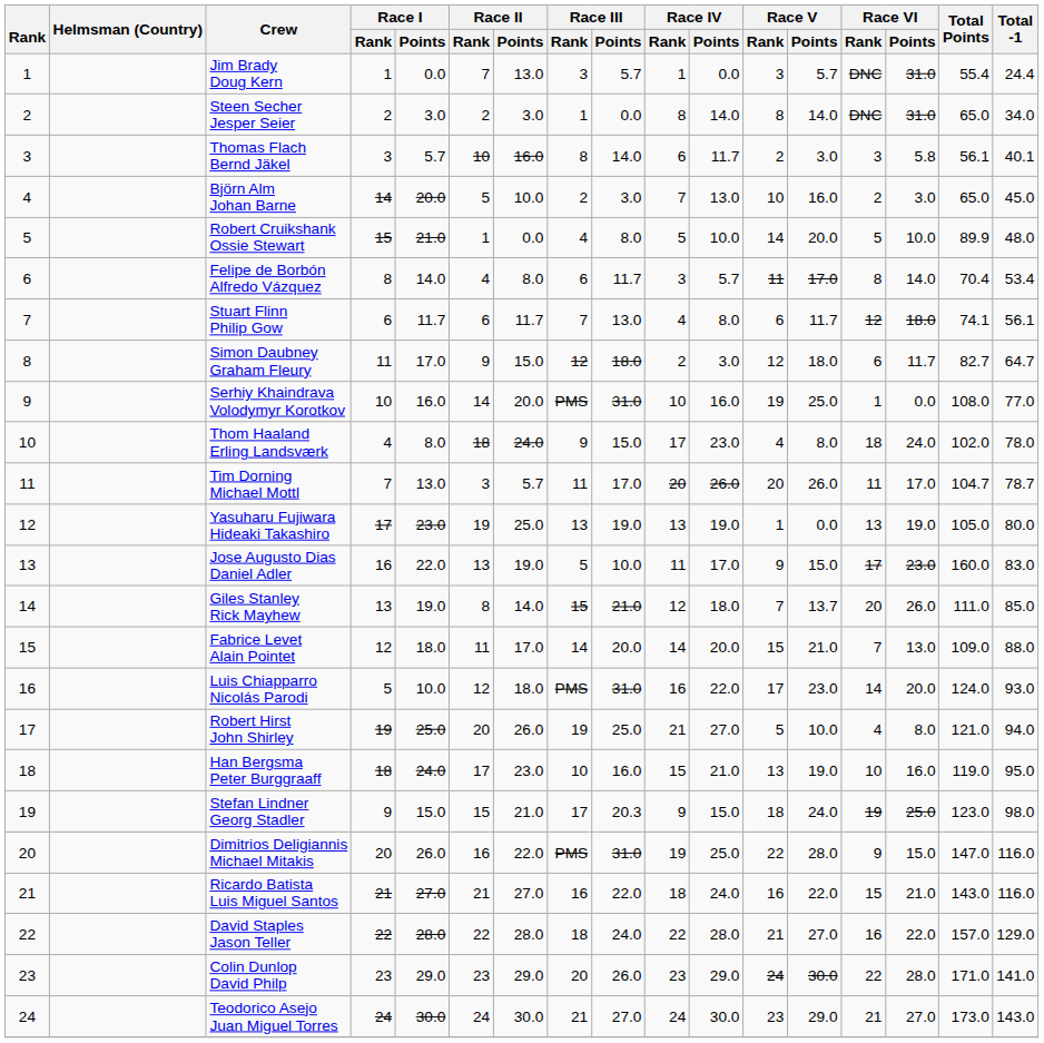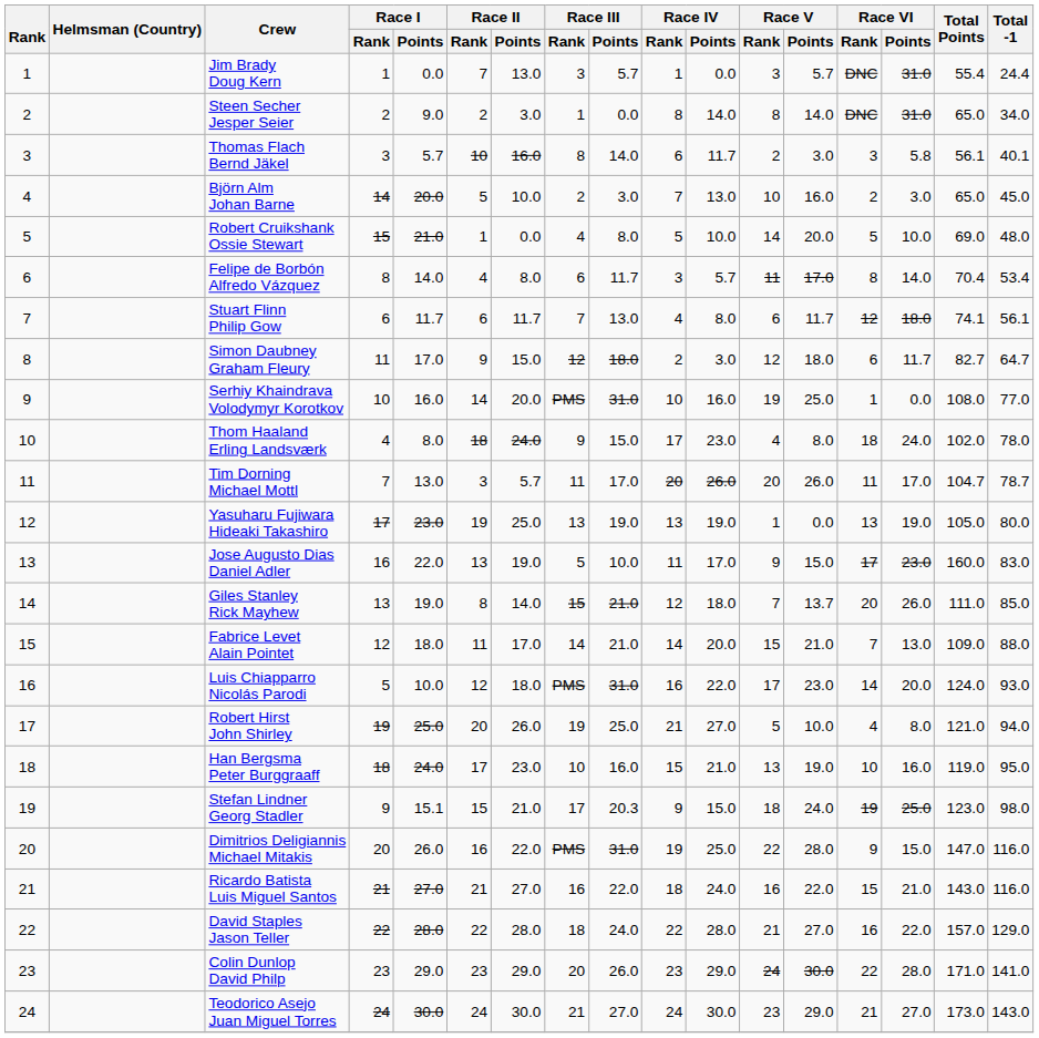 <table class="wikitable" style="text-align:right; font-size:90%">
 <tr>
 <th rowspan="2"><br>Rank</th>
 <th rowspan="2">Helmsman (Country)</th>
 <th rowspan="2">Crew</th>
 <th colspan="2">Race I</th>
 <th colspan="2">Race II</th>
 <th colspan="2">Race III</th>
 <th colspan="2">Race IV</th>
 <th colspan="2">Race V</th>
 <th colspan="2">Race VI</th>
 <th rowspan="2">Total <br>Points <br></th>
 <th rowspan="2">Total<br>-1<br></th>
 </tr>
 <tr>
 <th>Rank</th>
 <th>Points</th>
 <th>Rank</th>
 <th>Points</th>
 <th>Rank</th>
 <th>Points</th>
 <th>Rank</th>
 <th>Points</th>
 <th>Rank</th>
 <th>Points</th>
 <th>Rank</th>
 <th>Points</th>
 </tr>
 <tr>
 <td align=center>1</td>
 <td align=left></td>
 <td align=left><a href='#'>Jim Brady</a> <br><a href='#'>Doug Kern</a> </td>
 <td>1</td>
 <td>0.0</td>
 <td>7</td>
 <td>13.0</td>
 <td>3</td>
 <td>5.7</td>
 <td>1</td>
 <td>0.0</td>
 <td>3</td>
 <td>5.7</td>
 <td><s>DNC</s></td>
 <td><s>31.0</s></td>
 <td>55.4</td>
 <td>24.4</td>
 </tr>
 <tr>
 <td align=center>2</td>
 <td align=left></td>
 <td align=left><a href='#'>Steen Secher</a> <br><a href='#'>Jesper Seier</a> </td>
 <td>2</td>
-<td>3.0</td>
+<td>9.0</td>
 <td>2</td>
 <td>3.0</td>
 <td>1</td>
 <td>0.0</td>
 <td>8</td>
 <td>14.0</td>
 <td>8</td>
 <td>14.0</td>
 <td><s>DNC</s></td>
 <td><s>31.0</s></td>
 <td>65.0</td>
 <td>34.0</td>
 </tr>
 <tr>
 <td align=center>3</td>
 <td align=left></td>
 <td align=left><a href='#'>Thomas Flach</a> <br><a href='#'>Bernd Jäkel</a> </td>
 <td>3</td>
 <td>5.7</td>
 <td><s>10</s></td>
 <td><s>16.0</s></td>
 <td>8</td>
 <td>14.0</td>
 <td>6</td>
 <td>11.7</td>
 <td>2</td>
 <td>3.0</td>
 <td>3</td>
 <td>5.8</td>
 <td>56.1</td>
 <td>40.1</td>
 </tr>
 <tr>
 <td align=center>4</td>
 <td align=left></td>
 <td align=left><a href='#'>Björn Alm</a> <br><a href='#'>Johan Barne</a> </td>
 <td><s>14</s></td>
 <td><s>20.0</s></td>
 <td>5</td>
 <td>10.0</td>
 <td>2</td>
 <td>3.0</td>
 <td>7</td>
 <td>13.0</td>
 <td>10</td>
 <td>16.0</td>
 <td>2</td>
 <td>3.0</td>
 <td>65.0</td>
 <td>45.0</td>
 </tr>
 <tr>
 <td align=center>5</td>
 <td align=left></td>
 <td align=left><a href='#'>Robert Cruikshank</a> <br><a href='#'>Ossie Stewart</a> </td>
 <td><s>15</s></td>
 <td><s>21.0</s></td>
 <td>1</td>
 <td>0.0</td>
 <td>4</td>
 <td>8.0</td>
 <td>5</td>
 <td>10.0</td>
 <td>14</td>
 <td>20.0</td>
 <td>5</td>
 <td>10.0</td>
-<td>89.9</td>
+<td>69.0</td>
 <td>48.0</td>
 </tr>
 <tr>
 <td align=center>6</td>
 <td align=left></td>
 <td align=left><a href='#'>Felipe de Borbón</a> <br><a href='#'>Alfredo Vázquez</a> </td>
 <td>8</td>
 <td>14.0</td>
 <td>4</td>
 <td>8.0</td>
 <td>6</td>
 <td>11.7</td>
 <td>3</td>
 <td>5.7</td>
 <td><s>11</s></td>
 <td><s>17.0</s></td>
 <td>8</td>
 <td>14.0</td>
 <td>70.4</td>
 <td>53.4</td>
 </tr>
 <tr>
 <td align=center>7</td>
 <td align=left></td>
 <td align=left><a href='#'>Stuart Flinn</a>  <br> <a href='#'>Philip Gow</a> </td>
 <td>6</td>
 <td>11.7</td>
 <td>6</td>
 <td>11.7</td>
 <td>7</td>
 <td>13.0</td>
 <td>4</td>
 <td>8.0</td>
 <td>6</td>
 <td>11.7</td>
 <td><s>12</s></td>
 <td><s>18.0</s></td>
 <td>74.1</td>
 <td>56.1</td>
 </tr>
 <tr>
 <td align=center>8</td>
 <td align=left></td>
 <td align=left><a href='#'>Simon Daubney</a> <br><a href='#'>Graham Fleury</a> </td>
 <td>11</td>
 <td>17.0</td>
 <td>9</td>
 <td>15.0</td>
 <td><s>12</s></td>
 <td><s>18.0</s></td>
 <td>2</td>
 <td>3.0</td>
 <td>12</td>
 <td>18.0</td>
 <td>6</td>
 <td>11.7</td>
 <td>82.7</td>
 <td>64.7</td>
 </tr>
 <tr>
 <td align=center>9</td>
 <td align=left></td>
 <td align=left><a href='#'>Serhiy Khaindrava</a> <br><a href='#'>Volodymyr Korotkov</a> </td>
 <td>10</td>
 <td>16.0</td>
 <td>14</td>
 <td>20.0</td>
 <td><s>PMS</s></td>
 <td><s>31.0</s></td>
 <td>10</td>
 <td>16.0</td>
 <td>19</td>
 <td>25.0</td>
 <td>1</td>
 <td>0.0</td>
 <td>108.0</td>
 <td>77.0</td>
 </tr>
 <tr>
 <td align=center>10</td>
 <td align=left></td>
 <td align=left><a href='#'>Thom Haaland</a> <br><a href='#'>Erling Landsværk</a> </td>
 <td>4</td>
 <td>8.0</td>
 <td><s>18</s></td>
 <td><s>24.0</s></td>
 <td>9</td>
 <td>15.0</td>
 <td>17</td>
 <td>23.0</td>
 <td>4</td>
 <td>8.0</td>
 <td>18</td>
 <td>24.0</td>
 <td>102.0</td>
 <td>78.0</td>
 </tr>
 <tr>
 <td align=center>11</td>
 <td align=left></td>
 <td align=left><a href='#'>Tim Dorning</a> <br><a href='#'>Michael Mottl</a> </td>
 <td>7</td>
 <td>13.0</td>
 <td>3</td>
 <td>5.7</td>
 <td>11</td>
 <td>17.0</td>
 <td><s>20</s></td>
 <td><s>26.0</s></td>
 <td>20</td>
 <td>26.0</td>
 <td>11</td>
 <td>17.0</td>
 <td>104.7</td>
 <td>78.7</td>
 </tr>
 <tr>
 <td align=center>12</td>
 <td align=left></td>
 <td align=left><a href='#'>Yasuharu Fujiwara</a> <br><a href='#'>Hideaki Takashiro</a> </td>
 <td><s>17</s></td>
 <td><s>23.0</s></td>
 <td>19</td>
 <td>25.0</td>
 <td>13</td>
 <td>19.0</td>
 <td>13</td>
 <td>19.0</td>
 <td>1</td>
 <td>0.0</td>
 <td>13</td>
 <td>19.0</td>
 <td>105.0</td>
 <td>80.0</td>
 </tr>
 <tr>
 <td align=center>13</td>
 <td align=left></td>
 <td align=left><a href='#'>Jose Augusto Dias</a>  <br> <a href='#'>Daniel Adler</a> </td>
 <td>16</td>
 <td>22.0</td>
 <td>13</td>
 <td>19.0</td>
 <td>5</td>
 <td>10.0</td>
 <td>11</td>
 <td>17.0</td>
 <td>9</td>
 <td>15.0</td>
 <td><s>17</s></td>
 <td><s>23.0</s></td>
 <td>160.0</td>
 <td>83.0</td>
 </tr>
 <tr>
 <td align=center>14</td>
 <td align=left></td>
 <td align=left><a href='#'>Giles Stanley</a> <br><a href='#'>Rick Mayhew</a> </td>
 <td>13</td>
 <td>19.0</td>
 <td>8</td>
 <td>14.0</td>
 <td><s>15</s></td>
 <td><s>21.0</s></td>
 <td>12</td>
 <td>18.0</td>
 <td>7</td>
 <td>13.7</td>
 <td>20</td>
 <td>26.0</td>
 <td>111.0</td>
 <td>85.0</td>
 </tr>
 <tr>
 <td align=center>15</td>
 <td align=left></td>
 <td align=left><a href='#'>Fabrice Levet</a> <br><a href='#'>Alain Pointet</a> </td>
 <td>12</td>
 <td>18.0</td>
 <td>11</td>
 <td>17.0</td>
 <td>14</td>
-<td>20.0</td>
+<td>21.0</td>
 <td>14</td>
 <td>20.0</td>
 <td>15</td>
 <td>21.0</td>
 <td>7</td>
 <td>13.0</td>
 <td>109.0</td>
 <td>88.0</td>
 </tr>
 <tr>
 <td align=center>16</td>
 <td align=left></td>
 <td align=left><a href='#'>Luis Chiapparro</a> <br><a href='#'>Nicolás Parodi</a> </td>
 <td>5</td>
 <td>10.0</td>
 <td>12</td>
 <td>18.0</td>
 <td><s>PMS</s></td>
 <td><s>31.0</s></td>
 <td>16</td>
 <td>22.0</td>
 <td>17</td>
 <td>23.0</td>
 <td>14</td>
 <td>20.0</td>
 <td>124.0</td>
 <td>93.0</td>
 </tr>
 <tr>
 <td align=center>17</td>
 <td align=left></td>
 <td align=left><a href='#'>Robert Hirst</a> <br><a href='#'>John Shirley</a> </td>
 <td><s>19</s></td>
 <td><s>25.0</s></td>
 <td>20</td>
 <td>26.0</td>
 <td>19</td>
 <td>25.0</td>
 <td>21</td>
 <td>27.0</td>
 <td>5</td>
 <td>10.0</td>
 <td>4</td>
 <td>8.0</td>
 <td>121.0</td>
 <td>94.0</td>
 </tr>
 <tr>
 <td align=center>18</td>
 <td align=left></td>
 <td align=left><a href='#'>Han Bergsma</a> <br><a href='#'>Peter Burggraaff</a> </td>
 <td><s>18</s></td>
 <td><s>24.0</s></td>
 <td>17</td>
 <td>23.0</td>
 <td>10</td>
 <td>16.0</td>
 <td>15</td>
 <td>21.0</td>
 <td>13</td>
 <td>19.0</td>
 <td>10</td>
 <td>16.0</td>
 <td>119.0</td>
 <td>95.0</td>
 </tr>
 <tr>
 <td align=center>19</td>
 <td align=left></td>
 <td align=left><a href='#'>Stefan Lindner</a> <br><a href='#'>Georg Stadler</a> </td>
 <td>9</td>
-<td>15.0</td>
+<td>15.1</td>
 <td>15</td>
 <td>21.0</td>
 <td>17</td>
 <td>20.3</td>
 <td>9</td>
 <td>15.0</td>
 <td>18</td>
 <td>24.0</td>
 <td><s>19</s></td>
 <td><s>25.0</s></td>
 <td>123.0</td>
 <td>98.0</td>
 </tr>
 <tr>
 <td align=center>20</td>
 <td align=left></td>
 <td align=left><a href='#'>Dimitrios Deligiannis</a> <br><a href='#'>Michael Mitakis</a> </td>
 <td>20</td>
 <td>26.0</td>
 <td>16</td>
 <td>22.0</td>
 <td><s>PMS</s></td>
 <td><s>31.0</s></td>
 <td>19</td>
 <td>25.0</td>
 <td>22</td>
 <td>28.0</td>
 <td>9</td>
 <td>15.0</td>
 <td>147.0</td>
 <td>116.0</td>
 </tr>
 <tr>
 <td align=center>21</td>
 <td align=left></td>
 <td align=left><a href='#'>Ricardo Batista</a> <br><a href='#'>Luis Miguel Santos</a> </td>
 <td><s>21</s></td>
 <td><s>27.0</s></td>
 <td>21</td>
 <td>27.0</td>
 <td>16</td>
 <td>22.0</td>
 <td>18</td>
 <td>24.0</td>
 <td>16</td>
 <td>22.0</td>
 <td>15</td>
 <td>21.0</td>
 <td>143.0</td>
 <td>116.0</td>
 </tr>
 <tr>
 <td align=center>22</td>
 <td align=left></td>
 <td align=left><a href='#'>David Staples</a> <br><a href='#'>Jason Teller</a> </td>
 <td><s>22</s></td>
 <td><s>28.0</s></td>
 <td>22</td>
 <td>28.0</td>
 <td>18</td>
 <td>24.0</td>
 <td>22</td>
 <td>28.0</td>
 <td>21</td>
 <td>27.0</td>
 <td>16</td>
 <td>22.0</td>
 <td>157.0</td>
 <td>129.0</td>
 </tr>
 <tr>
 <td align=center>23</td>
 <td align=left></td>
 <td align=left><a href='#'>Colin Dunlop</a> <br><a href='#'>David Philp</a> </td>
 <td>23</td>
 <td>29.0</td>
 <td>23</td>
 <td>29.0</td>
 <td>20</td>
 <td>26.0</td>
 <td>23</td>
 <td>29.0</td>
 <td><s>24</s></td>
 <td><s>30.0</s></td>
 <td>22</td>
 <td>28.0</td>
 <td>171.0</td>
 <td>141.0</td>
 </tr>
 <tr>
 <td align=center>24</td>
 <td align=left></td>
 <td align=left><a href='#'>Teodorico Asejo</a> <br><a href='#'>Juan Miguel Torres</a> </td>
 <td><s>24</s></td>
 <td><s>30.0</s></td>
 <td>24</td>
 <td>30.0</td>
 <td>21</td>
 <td>27.0</td>
 <td>24</td>
 <td>30.0</td>
 <td>23</td>
 <td>29.0</td>
 <td>21</td>
 <td>27.0</td>
 <td>173.0</td>
 <td>143.0</td>
 </tr>
 <tr>
 </tr>
 </table>
